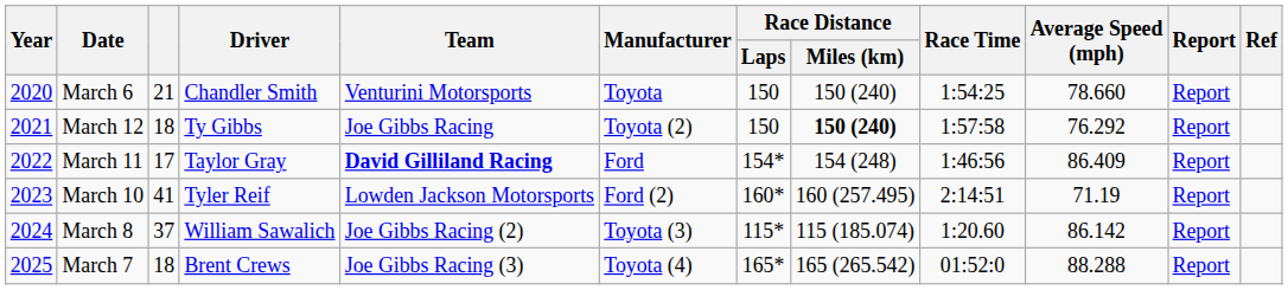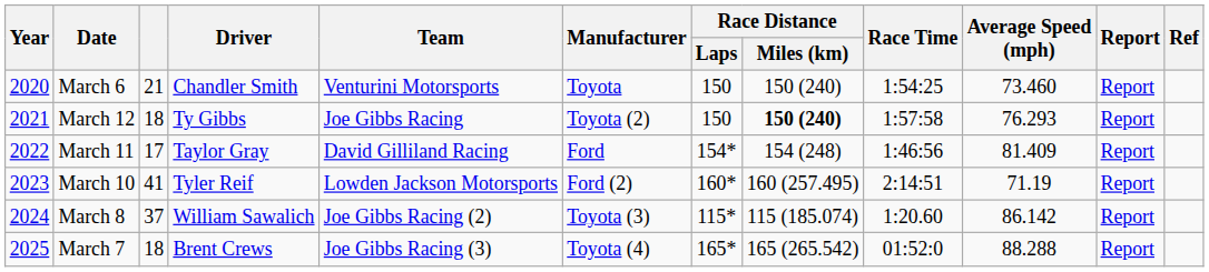 <table class="wikitable" style="font-size: 95%;">
 <tr>
 <th rowspan="2">Year</th>
 <th rowspan="2">Date</th>
 <th rowspan="2"></th>
 <th rowspan="2">Driver</th>
 <th rowspan="2">Team</th>
 <th rowspan="2">Manufacturer</th>
 <th colspan="2">Race Distance</th>
 <th rowspan="2">Race Time</th>
 <th rowspan="2">Average Speed<br>(mph)</th>
 <th rowspan="2">Report</th>
 <th rowspan="2">Ref</th>
 </tr>
 <tr>
 <th>Laps</th>
 <th>Miles (km)</th>
 </tr>
 <tr>
 <td><a href='#'>2020</a></td>
 <td>March 6</td>
 <td align="center">21</td>
 <td><a href='#'>Chandler Smith</a></td>
 <td><a href='#'>Venturini Motorsports</a></td>
 <td><a href='#'>Toyota</a></td>
 <td align="center">150</td>
 <td align="center">150 (240)</td>
 <td align="center">1:54:25</td>
-<td align="center">78.660</td>
+<td align="center">73.460</td>
 <td><a href='#'>Report</a></td>
 <td></td>
 </tr>
 <tr>
 <td><a href='#'>2021</a></td>
 <td>March 12</td>
 <td align="center">18</td>
 <td><a href='#'>Ty Gibbs</a></td>
 <td><a href='#'>Joe Gibbs Racing</a></td>
 <td><a href='#'>Toyota</a> (2)</td>
 <td align="center">150</td>
 <td align="center"><strong>150 (240)</strong></td>
 <td align="center">1:57:58</td>
-<td align="center">76.292</td>
+<td align="center">76.293</td>
 <td><a href='#'>Report</a></td>
 <td></td>
 </tr>
 <tr>
 <td><a href='#'>2022</a></td>
 <td>March 11</td>
 <td align="center">17</td>
 <td><a href='#'>Taylor Gray</a></td>
-<td><strong><a href='#'>David Gilliland Racing</a></strong></td>
+<td><a href='#'>David Gilliland Racing</a></td>
 <td><a href='#'>Ford</a></td>
 <td align="center">154*</td>
 <td align="center">154 (248)</td>
 <td align="center">1:46:56</td>
-<td align="center">86.409</td>
+<td align="center">81.409</td>
 <td><a href='#'>Report</a></td>
 <td></td>
 </tr>
 <tr>
 <td><a href='#'>2023</a></td>
 <td>March 10</td>
 <td align="center">41</td>
 <td><a href='#'>Tyler Reif</a></td>
 <td><a href='#'>Lowden Jackson Motorsports</a></td>
 <td><a href='#'>Ford</a> (2)</td>
 <td align="center">160*</td>
 <td align="center">160 (257.495)</td>
 <td align="center">2:14:51</td>
 <td align="center">71.19</td>
 <td><a href='#'>Report</a></td>
 <td></td>
 </tr>
 <tr>
 <td><a href='#'>2024</a></td>
 <td>March 8</td>
 <td align="center">37</td>
 <td><a href='#'>William Sawalich</a></td>
 <td><a href='#'>Joe Gibbs Racing</a> (2)</td>
 <td><a href='#'>Toyota</a> (3)</td>
 <td align="center">115*</td>
 <td align="center">115 (185.074)</td>
 <td align="center">1:20.60</td>
 <td align="center">86.142</td>
 <td><a href='#'>Report</a></td>
 <td></td>
 </tr>
 <tr>
 <td><a href='#'>2025</a></td>
 <td>March 7</td>
 <td align="center">18</td>
 <td><a href='#'>Brent Crews</a></td>
 <td><a href='#'>Joe Gibbs Racing</a> (3)</td>
 <td><a href='#'>Toyota</a> (4)</td>
 <td align="center">165*</td>
 <td align="center">165 (265.542)</td>
 <td align="center">01:52:0</td>
 <td align="center">88.288</td>
 <td><a href='#'>Report</a></td>
 <td></td>
 </tr>
 </table>
